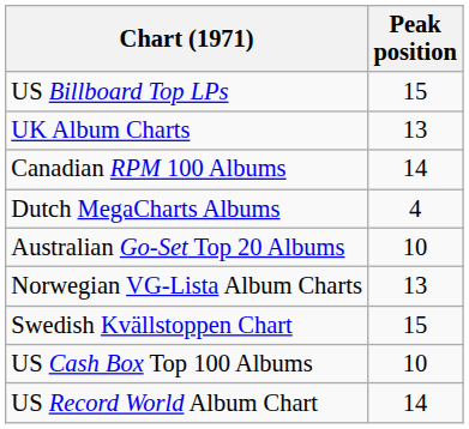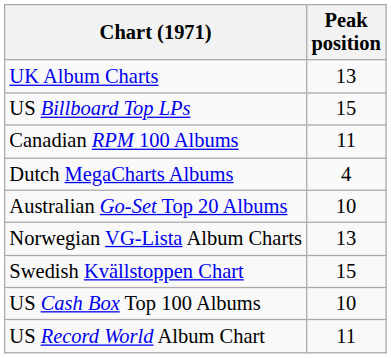 <table class="wikitable">
 <tr>
 <th>Chart (1971)</th>
 <th>Peak<br>position</th>
 </tr>
 <tr>
+<td><a href='#'>UK Album Charts</a></td>
+<td align="center">13</td>
+</tr>
+<tr>
 <td>US <a href='#'><em>Billboard Top LPs</em></a></td>
 <td align="center">15</td>
 </tr>
 <tr>
-<td><a href='#'>UK Album Charts</a></td>
-<td align="center">13</td>
-</tr>
-<tr>
 <td>Canadian <a href='#'><em>RPM</em> 100 Albums</a></td>
-<td align="center">14</td>
+<td align="center">11</td>
 </tr>
 <tr>
 <td>Dutch <a href='#'>MegaCharts Albums</a></td>
 <td align="center">4</td>
 </tr>
 <tr>
 <td>Australian <a href='#'><em>Go-Set</em> Top 20 Albums</a></td>
 <td align="center">10</td>
 </tr>
 <tr>
 <td>Norwegian <a href='#'>VG-Lista</a> Album Charts</td>
 <td align="center">13</td>
 </tr>
 <tr>
 <td>Swedish <a href='#'>Kvällstoppen Chart</a></td>
 <td align="center">15</td>
 </tr>
 <tr>
 <td>US <em><a href='#'>Cash Box</a></em> Top 100 Albums</td>
 <td align="center">10</td>
 </tr>
 <tr>
 <td>US <em><a href='#'>Record World</a></em> Album Chart</td>
-<td align="center">14</td>
+<td align="center">11</td>
 </tr>
 </table>
